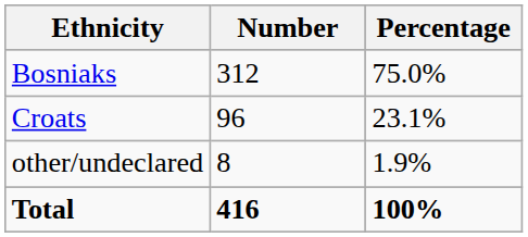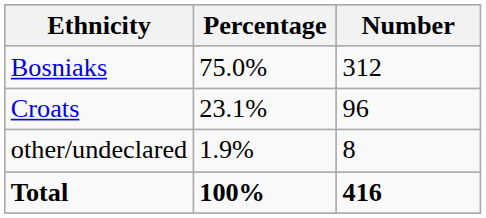 <table class="wikitable">
 <tr>
 <th width="100px">Ethnicity</th>
+<th width="80px">Percentage</th>
 <th width="80px">Number</th>
-<th width="80px">Percentage</th>
 </tr>
 <tr>
 <td><a href='#'>Bosniaks</a></td>
+<td>75.0%</td>
 <td>312</td>
-<td>75.0%</td>
 </tr>
 <tr>
 <td><a href='#'>Croats</a></td>
+<td>23.1%</td>
 <td>96</td>
-<td>23.1%</td>
 </tr>
 <tr>
 <td>other/undeclared</td>
+<td>1.9%</td>
 <td>8</td>
-<td>1.9%</td>
 </tr>
 <tr>
 <td><strong>Total</strong></td>
+<td><strong>100%</strong></td>
 <td><strong>416</strong></td>
-<td><strong>100%</strong></td>
 </tr>
 </table>
